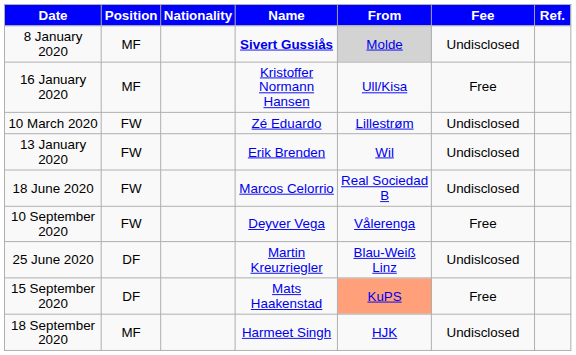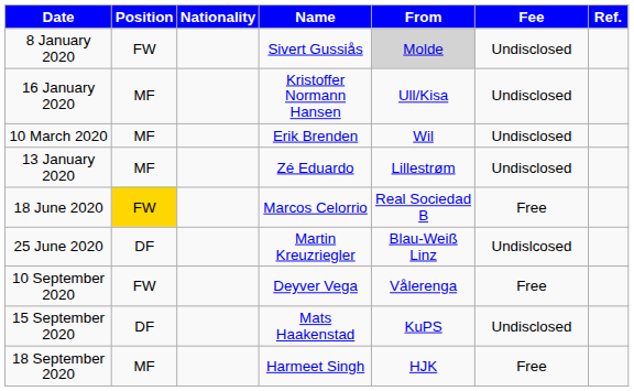 <table class="wikitable"  style="text-align:center; font-size:90%; ">
 <tr>
 <th style="background:#0000FF; color:white; width:200px;">Date</th>
 <th style="background:#0000FF; color:white; width:50px;">Position</th>
 <th style="background:#0000FF; color:white; width:50px;">Nationality</th>
 <th style="background:#0000FF; color:white; width:200px;">Name</th>
 <th style="background:#0000FF; color:white; width:200px;">From</th>
 <th style="background:#0000FF; color:white; width:200px;">Fee</th>
 <th style="background:#0000FF; color:white; width:50px;">Ref.</th>
 </tr>
 <tr>
 <td>8 January 2020</td>
-<td>MF</td>
+<td>FW</td>
 <td></td>
-<td><strong><a href='#'>Sivert Gussiås</a></strong></td>
+<td><a href='#'>Sivert Gussiås</a></td>
 <td style="background: lightgrey;"><a href='#'>Molde</a></td>
 <td>Undisclosed</td>
 <td></td>
 </tr>
 <tr>
 <td>16 January 2020</td>
 <td>MF</td>
 <td></td>
 <td><a href='#'>Kristoffer Normann Hansen</a></td>
 <td><a href='#'>Ull/Kisa</a></td>
-<td>Free</td>
+<td>Undisclosed</td>
 <td></td>
 </tr>
 <tr>
 <td>10 March 2020</td>
-<td>FW</td>
+<td>MF</td>
+<td></td>
+<td><a href='#'>Erik Brenden</a></td>
+<td><a href='#'>Wil</a></td>
+<td>Undisclosed</td>
+<td></td>
+</tr>
+<tr>
+<td>13 January 2020</td>
+<td>MF</td>
 <td></td>
 <td><a href='#'>Zé Eduardo</a></td>
 <td><a href='#'>Lillestrøm</a></td>
 <td>Undisclosed</td>
 <td></td>
 </tr>
 <tr>
-<td>13 January 2020</td>
-<td>FW</td>
-<td></td>
-<td><a href='#'>Erik Brenden</a></td>
-<td><a href='#'>Wil</a></td>
-<td>Undisclosed</td>
-<td></td>
-</tr>
-<tr>
 <td>18 June 2020</td>
-<td>FW</td>
+<td style="background: gold;">FW</td>
 <td></td>
 <td><a href='#'>Marcos Celorrio</a></td>
 <td><a href='#'>Real Sociedad B</a></td>
-<td>Undisclosed</td>
-<td></td>
-</tr>
-<tr>
-<td>10 September 2020</td>
-<td>FW</td>
-<td></td>
-<td><a href='#'>Deyver Vega</a></td>
-<td><a href='#'>Vålerenga</a></td>
 <td>Free</td>
 <td></td>
 </tr>
 <tr>
 <td>25 June 2020</td>
 <td>DF</td>
 <td></td>
 <td><a href='#'>Martin Kreuzriegler</a></td>
 <td><a href='#'>Blau-Weiß Linz</a></td>
 <td>Undislcosed</td>
 <td></td>
 </tr>
 <tr>
+<td>10 September 2020</td>
+<td>FW</td>
+<td></td>
+<td><a href='#'>Deyver Vega</a></td>
+<td><a href='#'>Vålerenga</a></td>
+<td>Free</td>
+<td></td>
+</tr>
+<tr>
 <td>15 September 2020</td>
 <td>DF</td>
 <td></td>
 <td><a href='#'>Mats Haakenstad</a></td>
-<td style="background: lightsalmon;"><a href='#'>KuPS</a></td>
-<td>Free</td>
+<td><a href='#'>KuPS</a></td>
+<td>Undisclosed</td>
 <td></td>
 </tr>
 <tr>
 <td>18 September 2020</td>
 <td>MF</td>
 <td></td>
 <td><a href='#'>Harmeet Singh</a></td>
 <td><a href='#'>HJK</a></td>
-<td>Undisclosed</td>
+<td>Free</td>
 <td></td>
 </tr>
 </table>
